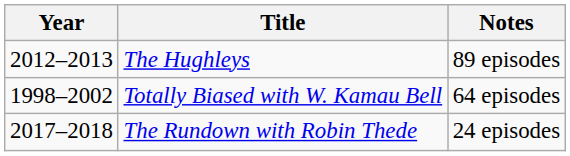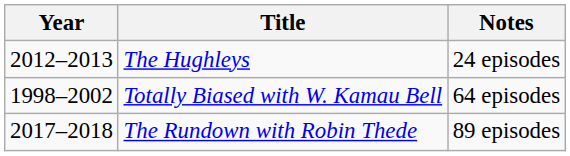 <table class="wikitable sortable">
 <tr>
 <th>Year</th>
 <th>Title</th>
 <th class="unsortable">Notes</th>
 </tr>
 <tr>
 <td>2012–2013</td>
 <td><em><a href='#'>The Hughleys</a></em></td>
-<td>89 episodes</td>
+<td>24 episodes</td>
 </tr>
 <tr>
 <td>1998–2002</td>
 <td><em><a href='#'>Totally Biased with W. Kamau Bell</a></em></td>
 <td>64 episodes</td>
 </tr>
 <tr>
 <td>2017–2018</td>
 <td><em><a href='#'>The Rundown with Robin Thede</a></em></td>
-<td>24 episodes</td>
+<td>89 episodes</td>
 </tr>
 </table>
